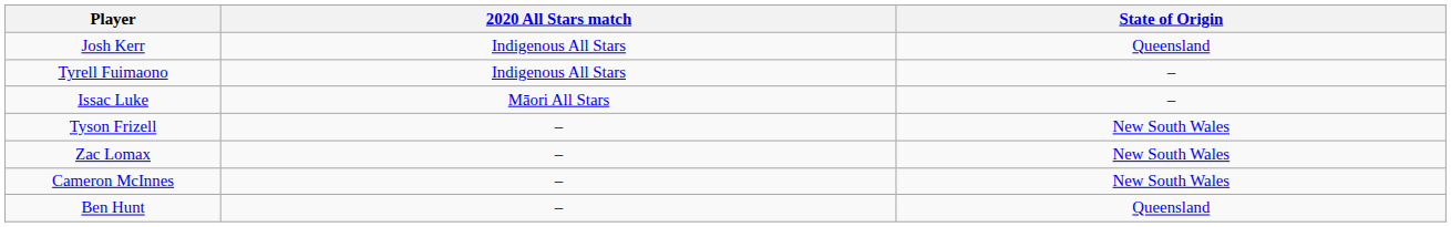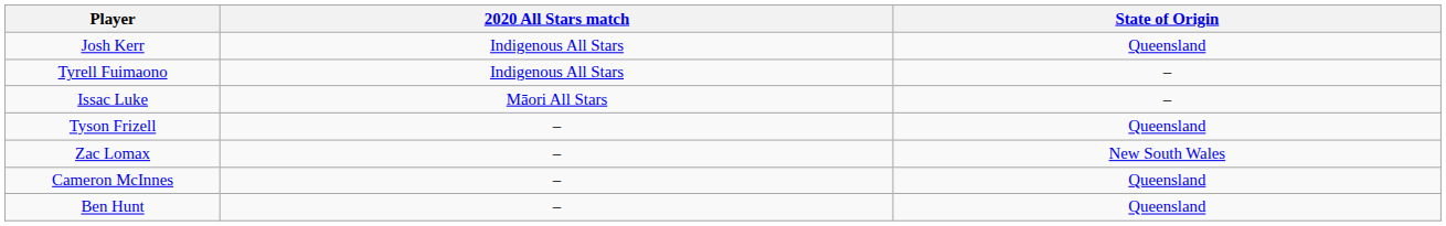 <table class="wikitable" style="width:100%; text-align:center; font-size:90%;">
 <tr>
 <th style="width:15%;">Player</th>
 <th><a href='#'>2020 All Stars match</a></th>
 <th><a href='#'>State of Origin</a></th>
 </tr>
 <tr>
 <td><a href='#'>Josh Kerr</a></td>
 <td><a href='#'>Indigenous All Stars</a></td>
 <td><a href='#'>Queensland</a></td>
 </tr>
 <tr>
 <td><a href='#'>Tyrell Fuimaono</a></td>
 <td><a href='#'>Indigenous All Stars</a></td>
 <td>–</td>
 </tr>
 <tr>
 <td><a href='#'>Issac Luke</a></td>
 <td><a href='#'>Māori All Stars</a></td>
 <td>–</td>
 </tr>
 <tr>
 <td><a href='#'>Tyson Frizell</a></td>
 <td>–</td>
-<td><a href='#'>New South Wales</a></td>
+<td><a href='#'>Queensland</a></td>
 </tr>
 <tr>
 <td><a href='#'>Zac Lomax</a></td>
 <td>–</td>
 <td><a href='#'>New South Wales</a></td>
 </tr>
 <tr>
 <td><a href='#'>Cameron McInnes</a></td>
 <td>–</td>
-<td><a href='#'>New South Wales</a></td>
+<td><a href='#'>Queensland</a></td>
 </tr>
 <tr>
 <td><a href='#'>Ben Hunt</a></td>
 <td>–</td>
 <td><a href='#'>Queensland</a></td>
 </tr>
 </table>
